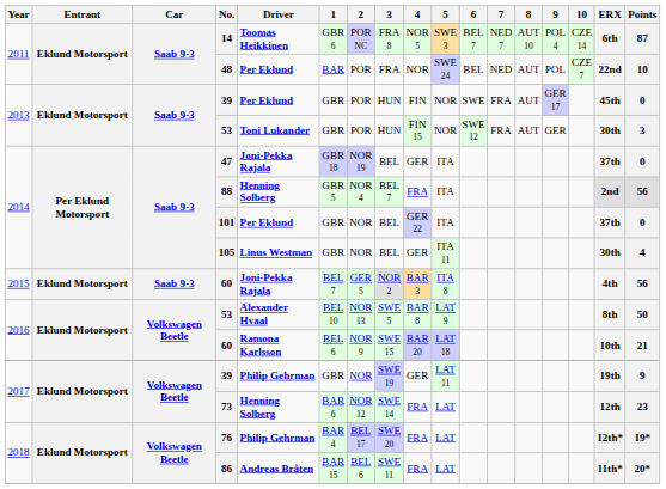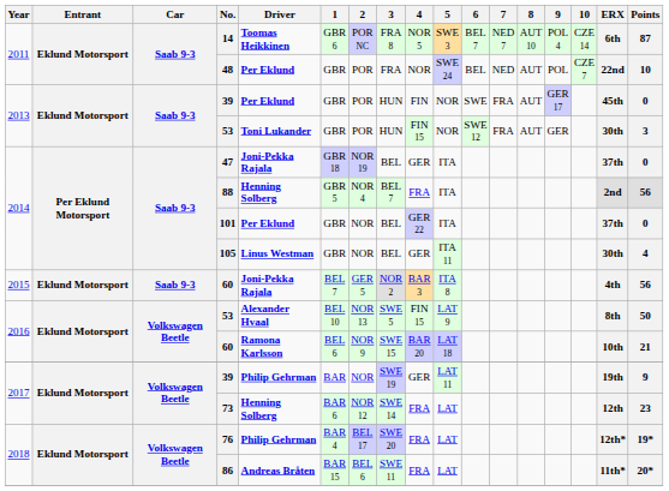 <table class="wikitable" border="1" style="text-align:center; font-size:90%;">
 <tr valign="top">
 <th>Year</th>
 <th>Entrant</th>
 <th>Car</th>
 <th>No.</th>
 <th>Driver</th>
 <th>1</th>
 <th>2</th>
 <th>3</th>
 <th>4</th>
 <th>5</th>
 <th>6</th>
 <th>7</th>
 <th>8</th>
 <th>9</th>
 <th>10</th>
 <th>ERX</th>
 <th>Points</th>
 </tr>
 <tr>
 <td rowspan=2><a href='#'>2011</a></td>
 <th rowspan=2>Eklund Motorsport</th>
 <th rowspan=2><a href='#'>Saab 9-3</a></th>
 <th>14</th>
 <td align="left"> <strong><a href='#'>Toomas Heikkinen</a></strong></td>
 <td style="background:#DFFFDF;">GBR<br><small>6</small></td>
 <td style="background:#CFCFFF;">POR<br><small>NC</small></td>
 <td style="background:#DFFFDF;">FRA<br><small>8</small></td>
 <td style="background:#DFFFDF;">NOR<br><small>5</small></td>
 <td style="background:#FFDF9F;">SWE<br><small>3</small></td>
 <td style="background:#DFFFDF;">BEL<br><small>7</small></td>
 <td style="background:#DFFFDF;">NED<br><small>7</small></td>
 <td style="background:#DFFFDF;">AUT<br><small>10</small></td>
 <td style="background:#DFFFDF;">POL<br><small>4</small></td>
 <td style="background:#DFFFDF;">CZE<br><small>14</small></td>
 <th>6th</th>
 <th>87</th>
 </tr>
 <tr>
 <th>48</th>
 <td align="left"> <strong><a href='#'>Per Eklund</a></strong></td>
-<td><a href='#'>BAR</a><br><small></small></td>
+<td>GBR</td>
 <td>POR</td>
 <td>FRA</td>
 <td>NOR</td>
 <td style="background:#CFCFFF;">SWE<br><small>24</small></td>
 <td>BEL</td>
 <td>NED</td>
 <td>AUT</td>
 <td>POL</td>
 <td style="background:#DFFFDF;">CZE<br><small>7</small></td>
 <th>22nd</th>
 <th>10</th>
 </tr>
 <tr>
 <td rowspan=2><a href='#'>2013</a></td>
 <th rowspan=2>Eklund Motorsport</th>
 <th rowspan=2><a href='#'>Saab 9-3</a></th>
 <th>39</th>
 <td align="left"> <strong><a href='#'>Per Eklund</a></strong></td>
 <td>GBR</td>
 <td>POR</td>
 <td>HUN</td>
 <td>FIN</td>
 <td>NOR</td>
 <td>SWE</td>
 <td>FRA</td>
 <td>AUT</td>
 <td style="background:#CFCFFF;">GER<br><small>17</small></td>
 <td></td>
 <th>45th</th>
 <th>0</th>
 </tr>
 <tr>
 <th>53</th>
 <td align="left"> <strong><a href='#'>Toni Lukander</a></strong></td>
 <td>GBR</td>
 <td>POR</td>
 <td>HUN</td>
 <td style="background:#DFFFDF;">FIN<br><small>15</small></td>
 <td>NOR</td>
 <td style="background:#DFFFDF;">SWE<br><small>12</small></td>
 <td>FRA</td>
 <td>AUT</td>
 <td>GER</td>
 <td></td>
 <th>30th</th>
 <th>3</th>
 </tr>
 <tr>
 <td rowspan=4><a href='#'>2014</a></td>
 <th rowspan=4>Per Eklund Motorsport</th>
 <th rowspan=4><a href='#'>Saab 9-3</a></th>
 <th>47</th>
 <td align="left"> <strong><a href='#'>Joni-Pekka Rajala</a></strong></td>
 <td style="background:#CFCFFF;">GBR<br><small>18</small></td>
 <td style="background:#CFCFFF;">NOR<br><small>19</small></td>
 <td>BEL</td>
 <td>GER</td>
 <td>ITA</td>
 <td></td>
 <td></td>
 <td></td>
 <td></td>
 <td></td>
 <th>37th</th>
 <th>0</th>
 </tr>
 <tr>
 <th>88</th>
 <td align="left"> <strong><a href='#'>Henning Solberg</a></strong></td>
 <td style="background:#DFFFDF;">GBR<br><small>5</small></td>
 <td style="background:#DFFFDF;">NOR<br><small>4</small></td>
 <td style="background:#DFFFDF;">BEL<br><small>7</small></td>
 <td><a href='#'>FRA</a><br><small></small></td>
 <td>ITA</td>
 <td></td>
 <td></td>
 <td></td>
 <td></td>
 <td></td>
 <th style="background:#DFDFDF;">2nd</th>
 <th style="background:#DFDFDF;">56</th>
 </tr>
 <tr>
 <th>101</th>
 <td align="left"> <strong><a href='#'>Per Eklund</a></strong></td>
 <td>GBR</td>
 <td>NOR</td>
 <td>BEL</td>
 <td style="background:#CFCFFF;">GER<br><small>22</small></td>
 <td>ITA</td>
 <td></td>
 <td></td>
 <td></td>
 <td></td>
 <td></td>
 <th>37th</th>
 <th>0</th>
 </tr>
 <tr>
 <th>105</th>
 <td align="left"> <strong><a href='#'>Linus Westman</a></strong></td>
 <td>GBR</td>
 <td>NOR</td>
 <td>BEL</td>
 <td>GER</td>
 <td style="background:#DFFFDF;">ITA<br><small>11</small></td>
 <td></td>
 <td></td>
 <td></td>
 <td></td>
 <td></td>
 <th>30th</th>
 <th>4</th>
 </tr>
 <tr>
 <td><a href='#'>2015</a></td>
 <th>Eklund Motorsport</th>
 <th><a href='#'>Saab 9-3</a></th>
 <th>60</th>
 <td align="left"> <strong><a href='#'>Joni-Pekka Rajala</a></strong></td>
 <td style="background:#DFFFDF;"><a href='#'>BEL</a><br><small>7</small></td>
 <td style="background:#DFFFDF;"><a href='#'>GER</a><br><small>5</small></td>
 <td style="background:#DFDFDF;"><a href='#'>NOR</a><br><small>2</small></td>
 <td style="background:#FFDF9F;"><a href='#'>BAR</a><br><small>3</small></td>
 <td style="background:#DFFFDF;"><a href='#'>ITA</a><br><small>8</small></td>
 <td></td>
 <td></td>
 <td></td>
 <td></td>
 <td></td>
 <th>4th</th>
 <th>56</th>
 </tr>
 <tr>
 <td rowspan=2><a href='#'>2016</a></td>
 <th rowspan=2>Eklund Motorsport</th>
 <th rowspan=2><a href='#'>Volkswagen Beetle</a></th>
 <th>53</th>
 <td align="left"> <strong><a href='#'>Alexander Hvaal</a></strong></td>
 <td style="background:#DFFFDF;"><a href='#'>BEL</a><br><small>10</small></td>
 <td style="background:#DFFFDF;"><a href='#'>NOR</a><br><small>13</small></td>
 <td style="background:#DFFFDF;"><a href='#'>SWE</a><br><small>5</small></td>
-<td style="background:#DFFFDF;"><a href='#'>BAR</a><br><small>8</small></td>
+<td style="background:#DFFFDF;">FIN<br><small>15</small></td>
 <td style="background:#DFFFDF;"><a href='#'>LAT</a><br><small>9</small></td>
 <td></td>
 <td></td>
 <td></td>
 <td></td>
 <td></td>
 <th>8th</th>
 <th>50</th>
 </tr>
 <tr>
 <th>60</th>
 <td align="left"> <strong><a href='#'>Ramona Karlsson</a></strong></td>
 <td style="background:#DFFFDF;"><a href='#'>BEL</a><br><small>6</small></td>
 <td style="background:#dfffdf;"><a href='#'>NOR</a><br><small>9</small></td>
 <td style="background:#DFFFDF;"><a href='#'>SWE</a><br><small>15</small></td>
 <td style="background:#CFCFFF;"><a href='#'>BAR</a><br><small>20</small></td>
 <td style="background:#CFCFFF;"><a href='#'>LAT</a><br><small>18</small></td>
 <td></td>
 <td></td>
 <td></td>
 <td></td>
 <td></td>
 <th>10th</th>
 <th>21</th>
 </tr>
 <tr>
 </tr>
 <tr>
 <td rowspan=2><a href='#'>2017</a></td>
 <th rowspan=2>Eklund Motorsport</th>
 <th rowspan=2><a href='#'>Volkswagen Beetle</a></th>
 <th>39</th>
 <td align="left"> <strong><a href='#'>Philip Gehrman</a></strong></td>
-<td>GBR</td>
+<td><a href='#'>BAR</a><br><small></small></td>
 <td><a href='#'>NOR</a><br><small></small></td>
 <td style="background:#CFCFFF;"><a href='#'>SWE</a><br><small>19</small></td>
 <td>GER</td>
 <td style="background:#DFFFDF;"><a href='#'>LAT</a><br><small>11</small></td>
 <td></td>
 <td></td>
 <td></td>
 <td></td>
 <td></td>
 <th>19th</th>
 <th>9</th>
 </tr>
 <tr>
 <th>73</th>
 <td align="left"> <strong><a href='#'>Henning Solberg</a></strong></td>
 <td style="background:#DFFFDF;"><a href='#'>BAR</a><br><small>6</small></td>
 <td style="background:#DFFFDF;"><a href='#'>NOR</a><br><small>12</small></td>
 <td style="background:#DFFFDF;"><a href='#'>SWE</a><br><small>14</small></td>
 <td><a href='#'>FRA</a><br><small></small></td>
 <td><a href='#'>LAT</a><br><small></small></td>
 <td></td>
 <td></td>
 <td></td>
 <td></td>
 <td></td>
 <th>12th</th>
 <th>23</th>
 </tr>
 <tr>
 <td rowspan=2><a href='#'>2018</a></td>
 <th rowspan=2>Eklund Motorsport</th>
 <th rowspan=2><a href='#'>Volkswagen Beetle</a></th>
 <th>76</th>
 <td align="left"> <strong><a href='#'>Philip Gehrman</a></strong></td>
 <td style="background:#DFFFDF;"><a href='#'>BAR</a><br><small>4</small></td>
 <td style="background:#CFCFFF;"><a href='#'>BEL</a><br><small>17</small></td>
 <td style="background:#CFCFFF;"><a href='#'>SWE</a><br><small>20</small></td>
 <td><a href='#'>FRA</a><br><small></small></td>
 <td><a href='#'>LAT</a><br><small></small></td>
 <td></td>
 <td></td>
 <td></td>
 <td></td>
 <td></td>
 <th>12th*</th>
 <th>19*</th>
 </tr>
 <tr>
 <th>86</th>
 <td align="left"> <strong><a href='#'>Andreas Bråten</a></strong></td>
 <td style="background:#DFFFDF;"><a href='#'>BAR</a><br><small>15</small></td>
 <td style="background:#DFFFDF;"><a href='#'>BEL</a><br><small>6</small></td>
 <td style="background:#DFFFDF;"><a href='#'>SWE</a><br><small>11</small></td>
 <td><a href='#'>FRA</a><br><small></small></td>
 <td><a href='#'>LAT</a><br><small></small></td>
 <td></td>
 <td></td>
 <td></td>
 <td></td>
 <td></td>
 <th>11th*</th>
 <th>20*</th>
 </tr>
 <tr>
 </tr>
 </table>
